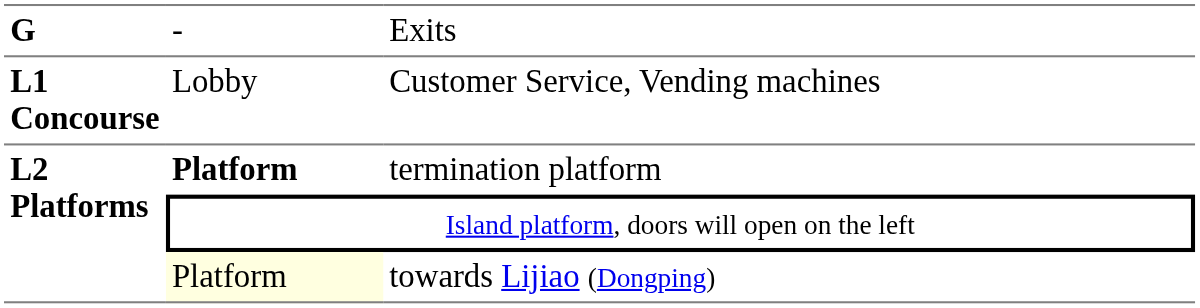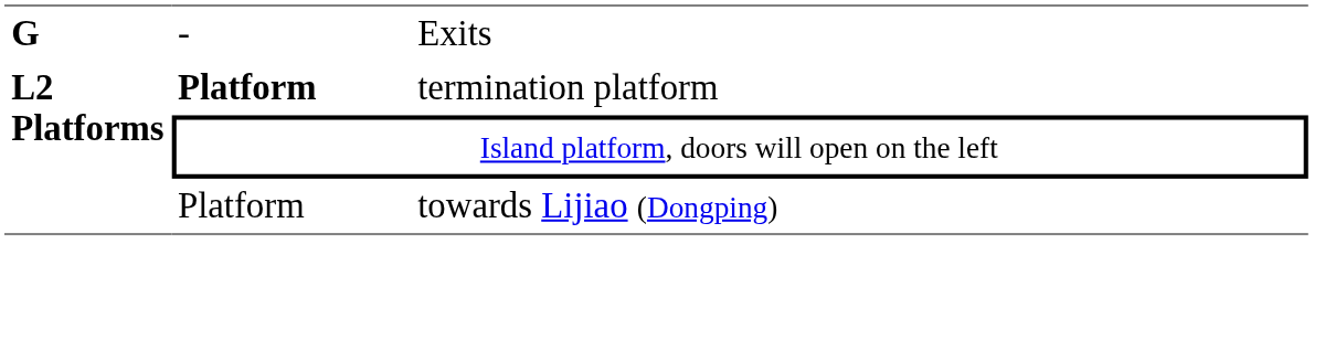 <table table border=0 cellspacing=0 cellpadding=3>
 <tr>
 <td style="border-top:solid 1px gray;" width=50 valign=top><strong>G</strong></td>
 <td style="border-top:solid 1px gray;" width=100 valign=top>-</td>
 <td style="border-top:solid 1px gray;" width=390 valign=top>Exits</td>
-</tr>
-<tr>
-<td style="border-bottom:solid 1px gray; border-top:solid 1px gray;" valign=top width=50><strong>L1<br>Concourse</strong></td>
-<td style="border-bottom:solid 1px gray; border-top:solid 1px gray;" valign=top width=100>Lobby</td>
-<td style="border-bottom:solid 1px gray; border-top:solid 1px gray;" valign=top width=390>Customer Service, Vending machines</td>
 </tr>
 <tr>
 <td style="border-bottom:solid 1px gray;" rowspan=3 valign=top><strong>L2<br>Platforms</strong></td>
 <td><strong>Platform </strong></td>
 <td> termination platform</td>
 </tr>
 <tr>
 <td style="border-right:solid 2px black;border-left:solid 2px black;border-top:solid 2px black;border-bottom:solid 2px black;text-align:center;" colspan=2><small><a href='#'>Island platform</a>, doors will open on the left</small></td>
 </tr>
 <tr>
-<td style="background: lightyellow; border-bottom:solid 1px gray;">Platform </td>
+<td style="border-bottom:solid 1px gray;">Platform </td>
 <td style="border-bottom:solid 1px gray;"> towards <a href='#'>Lijiao</a> <small>(<a href='#'>Dongping</a>)</small> </td>
 </tr>
 </table>
